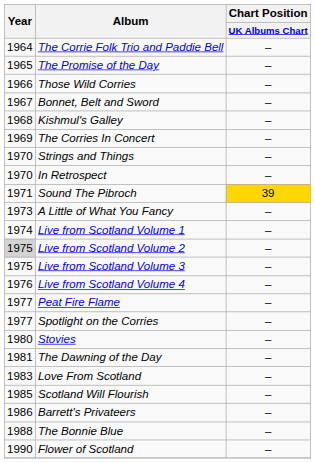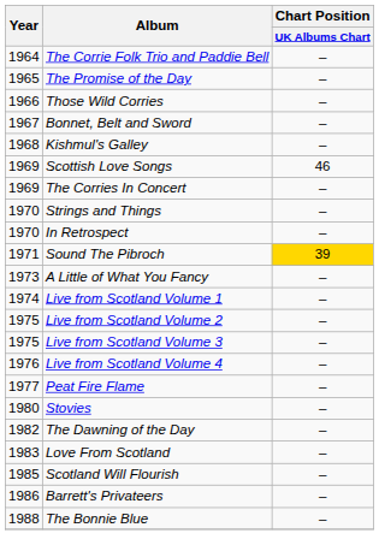 <table class='wikitable'>
 <tr>
 <th rowspan=2>Year</th>
 <th rowspan=2>Album</th>
 <th colspan=1>Chart Position</th>
 </tr>
 <tr style=font-size:smaller;>
 <th><a href='#'>UK Albums Chart</a></th>
 </tr>
 <tr>
 <td>1964</td>
 <td><em><a href='#'>The Corrie Folk Trio and Paddie Bell</a></em></td>
 <td align="center">–</td>
 </tr>
 <tr>
 <td>1965</td>
 <td><em><a href='#'>The Promise of the Day</a></em></td>
 <td align="center">–</td>
 </tr>
 <tr>
 <td>1966</td>
 <td><em>Those Wild Corries</em></td>
 <td align="center">–</td>
 </tr>
 <tr>
 <td>1967</td>
 <td><em>Bonnet, Belt and Sword</em></td>
 <td align="center">–</td>
 </tr>
 <tr>
 <td>1968</td>
 <td><em>Kishmul's Galley</em></td>
 <td align="center">–</td>
 </tr>
 <tr>
 <td>1969</td>
+<td><em>Scottish Love Songs</em><br></td>
+<td align="center">46</td>
+</tr>
+<tr>
+<td>1969</td>
 <td><em>The Corries In Concert</em><br></td>
 <td align="center">–</td>
 </tr>
 <tr>
 <td>1970</td>
 <td><em>Strings and Things</em></td>
 <td align="center">–</td>
 </tr>
 <tr>
 <td>1970</td>
 <td><em>In Retrospect</em></td>
 <td align="center">–</td>
 </tr>
 <tr>
 <td>1971</td>
 <td><em>Sound The Pibroch</em><br></td>
 <td align="center" style="background: gold;">39</td>
 </tr>
 <tr>
 <td>1973</td>
 <td><em>A Little of What You Fancy</em></td>
 <td align="center">–</td>
 </tr>
 <tr>
 <td>1974</td>
 <td><em><a href='#'>Live from Scotland Volume 1</a></em></td>
 <td align="center">–</td>
 </tr>
 <tr>
-<td style="background: lightgrey;">1975</td>
+<td>1975</td>
 <td><em><a href='#'>Live from Scotland Volume 2</a></em></td>
 <td align="center">–</td>
 </tr>
 <tr>
 <td>1975</td>
 <td><em><a href='#'>Live from Scotland Volume 3</a></em></td>
 <td align="center">–</td>
 </tr>
 <tr>
 <td>1976</td>
 <td><em><a href='#'>Live from Scotland Volume 4</a></em></td>
 <td align="center">–</td>
 </tr>
 <tr>
 <td>1977</td>
 <td><em><a href='#'>Peat Fire Flame</a></em></td>
 <td align="center">–</td>
 </tr>
 <tr>
-<td>1977</td>
-<td><em>Spotlight on the Corries</em></td>
-<td align="center">–</td>
-</tr>
-<tr>
 <td>1980</td>
 <td><em><a href='#'>Stovies</a></em></td>
 <td align="center">–</td>
 </tr>
 <tr>
-<td>1981</td>
+<td>1982</td>
 <td><em>The Dawning of the Day</em></td>
 <td align="center">–</td>
 </tr>
 <tr>
 <td>1983</td>
 <td><em>Love From Scotland</em></td>
 <td align="center">–</td>
 </tr>
 <tr>
 <td>1985</td>
 <td><em>Scotland Will Flourish</em></td>
 <td align="center">–</td>
 </tr>
 <tr>
 <td>1986</td>
 <td><em>Barrett's Privateers</em></td>
 <td align="center">–</td>
 </tr>
 <tr>
 <td>1988</td>
 <td><em>The Bonnie Blue</em></td>
 <td align="center">–</td>
 </tr>
 <tr>
-<td>1990</td>
-<td><em>Flower of Scotland</em></td>
-<td align="center">–</td>
-</tr>
-<tr>
 </tr>
 </table>
